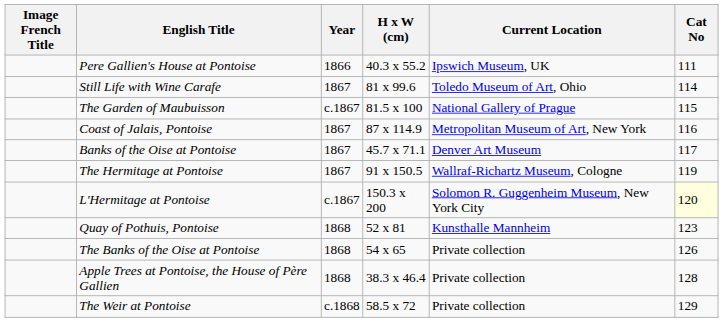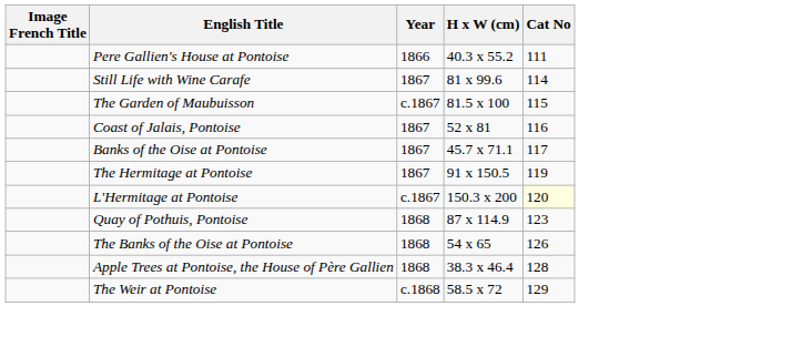 <table class="sortable wikitable" style="margin-left:0.5em; text-align:left">
 <tr>
 <th>Image<br>French Title</th>
 <th>English Title</th>
 <th>Year</th>
 <th>H x W (cm)</th>
-<th>Current Location</th>
 <th>Cat No</th>
 </tr>
 <tr>
 <td></td>
 <td><em>Pere Gallien's House at Pontoise</em></td>
 <td>1866</td>
 <td>40.3 x 55.2</td>
-<td><a href='#'>Ipswich Museum</a>, UK </td>
 <td>111</td>
 </tr>
 <tr>
 <td></td>
 <td><em>Still Life with Wine Carafe</em></td>
 <td>1867</td>
 <td>81 x 99.6</td>
-<td><a href='#'>Toledo Museum of Art</a>, Ohio </td>
 <td>114</td>
 </tr>
 <tr>
 <td></td>
 <td><em>The Garden of Maubuisson</em></td>
 <td>c.1867</td>
 <td>81.5 x 100</td>
-<td><a href='#'>National Gallery of Prague</a> </td>
 <td>115</td>
 </tr>
 <tr>
 <td></td>
 <td><em>Coast of Jalais, Pontoise</em></td>
 <td>1867</td>
-<td>87 x 114.9</td>
-<td><a href='#'>Metropolitan Museum of Art</a>, New York </td>
+<td>52 x 81</td>
 <td>116</td>
 </tr>
 <tr>
 <td></td>
 <td><em>Banks of the Oise at Pontoise</em></td>
 <td>1867</td>
 <td>45.7 x 71.1</td>
-<td><a href='#'>Denver Art Museum</a> </td>
 <td>117</td>
 </tr>
 <tr>
 <td></td>
 <td><em>The Hermitage at Pontoise</em></td>
 <td>1867</td>
 <td>91 x 150.5</td>
-<td><a href='#'>Wallraf-Richartz Museum</a>, Cologne </td>
 <td>119</td>
 </tr>
 <tr>
 <td></td>
 <td><em>L'Hermitage at Pontoise</em></td>
 <td>c.1867</td>
 <td>150.3 x 200</td>
-<td><a href='#'>Solomon R. Guggenheim Museum</a>, New York City </td>
 <td style="background: lightyellow;">120</td>
 </tr>
 <tr>
 <td></td>
 <td><em>Quay of Pothuis, Pontoise</em></td>
 <td>1868</td>
-<td>52 x 81</td>
-<td><a href='#'>Kunsthalle Mannheim</a> </td>
+<td>87 x 114.9</td>
 <td>123</td>
 </tr>
 <tr>
 <td></td>
 <td><em>The Banks of the Oise at Pontoise</em></td>
 <td>1868</td>
 <td>54 x 65</td>
-<td>Private collection </td>
 <td>126</td>
 </tr>
 <tr>
 <td></td>
 <td><em>Apple Trees at Pontoise, the House of Père Gallien </em></td>
 <td>1868</td>
 <td>38.3 x 46.4</td>
-<td>Private collection </td>
 <td>128</td>
 </tr>
 <tr>
 <td></td>
 <td><em>The Weir at Pontoise</em></td>
 <td>c.1868</td>
 <td>58.5 x 72</td>
-<td>Private collection </td>
 <td>129</td>
 </tr>
 </table>
